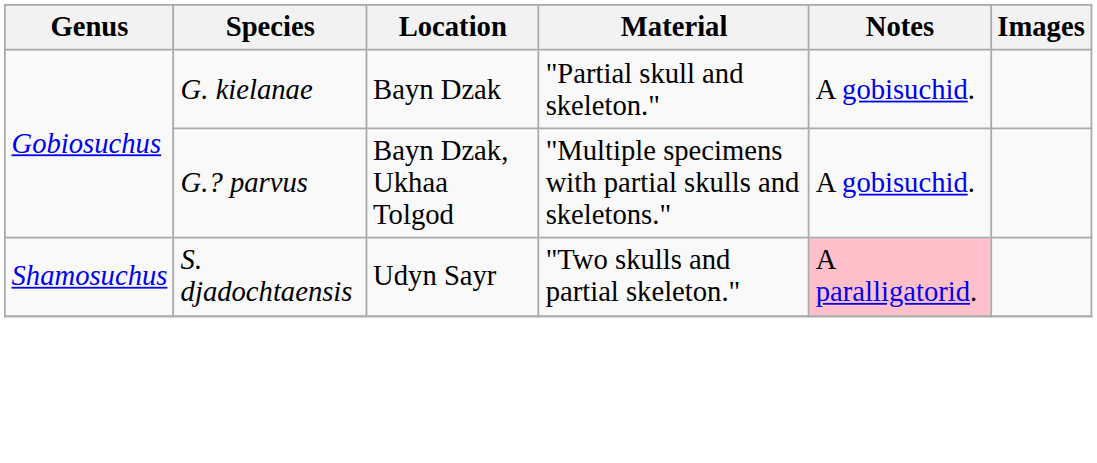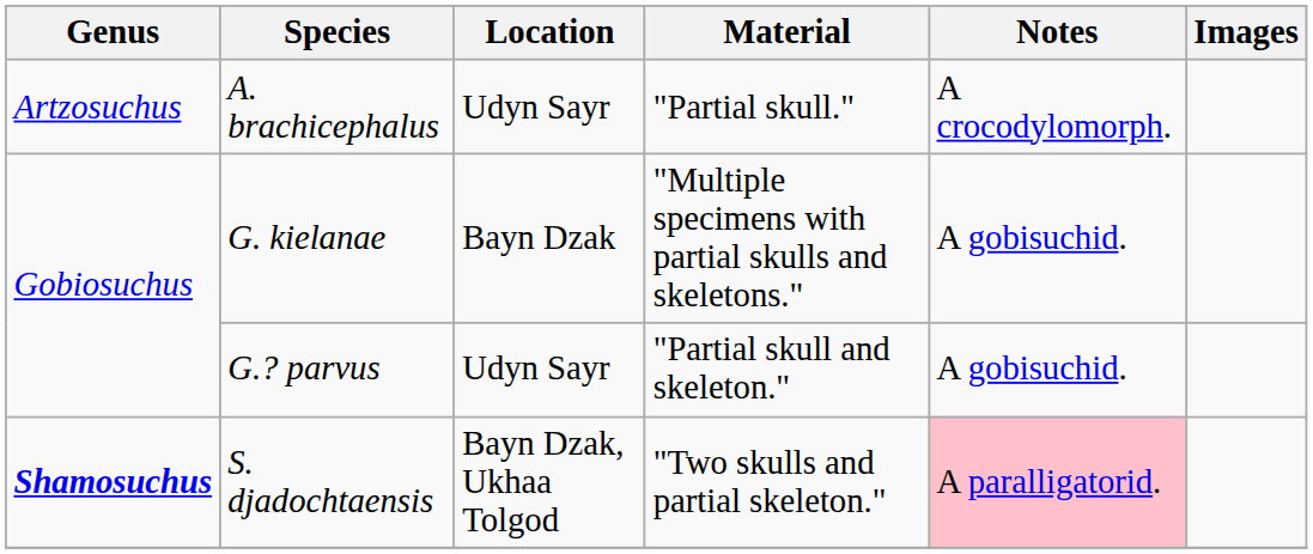 <table class="wikitable sortable">
 <tr>
 <th>Genus</th>
 <th>Species</th>
 <th>Location</th>
 <th>Material</th>
 <th>Notes</th>
 <th>Images</th>
 </tr>
 <tr>
+<td><em><a href='#'>Artzosuchus</a></em></td>
+<td><em>A. brachicephalus</em></td>
+<td>Udyn Sayr</td>
+<td>"Partial skull."</td>
+<td>A <a href='#'>crocodylomorph</a>.</td>
+<td></td>
+</tr>
+<tr>
 <td rowspan="2"><em><a href='#'>Gobiosuchus</a></em></td>
 <td><em>G. kielanae</em></td>
 <td>Bayn Dzak</td>
+<td>"Multiple specimens with partial skulls and skeletons."</td>
+<td>A <a href='#'>gobisuchid</a>.</td>
+<td></td>
+</tr>
+<tr>
+<td><em>G.? parvus</em></td>
+<td>Udyn Sayr</td>
 <td>"Partial skull and skeleton."</td>
 <td>A <a href='#'>gobisuchid</a>.</td>
 <td></td>
 </tr>
 <tr>
-<td><em>G.? parvus</em></td>
+<td><strong><em><a href='#'>Shamosuchus</a></em></strong></td>
+<td><em>S. djadochtaensis</em></td>
 <td>Bayn Dzak, Ukhaa Tolgod</td>
-<td>"Multiple specimens with partial skulls and skeletons."</td>
-<td>A <a href='#'>gobisuchid</a>.</td>
-<td></td>
-</tr>
-<tr>
-<td><em><a href='#'>Shamosuchus</a></em></td>
-<td><em>S. djadochtaensis</em></td>
-<td>Udyn Sayr</td>
 <td>"Two skulls and partial skeleton."</td>
 <td style="background: pink;">A <a href='#'>paralligatorid</a>.</td>
 <td></td>
 </tr>
 <tr>
 </tr>
 </table>
